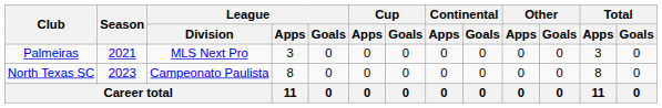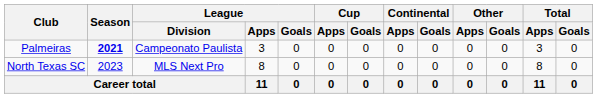 <table class="wikitable" style="text-align: center">
 <tr>
 <th rowspan="2">Club</th>
 <th rowspan="2">Season</th>
 <th colspan="3">League</th>
 <th colspan="2">Cup</th>
 <th colspan="2">Continental</th>
 <th colspan="2">Other</th>
 <th colspan="2">Total</th>
 </tr>
 <tr>
 <th>Division</th>
 <th>Apps</th>
 <th>Goals</th>
 <th>Apps</th>
 <th>Goals</th>
 <th>Apps</th>
 <th>Goals</th>
 <th>Apps</th>
 <th>Goals</th>
 <th>Apps</th>
 <th>Goals</th>
 </tr>
 <tr>
 <td><a href='#'>Palmeiras</a></td>
-<td><a href='#'>2021</a></td>
-<td><a href='#'>MLS Next Pro</a></td>
+<td><strong><a href='#'>2021</a></strong></td>
+<td><a href='#'>Campeonato Paulista</a></td>
 <td>3</td>
 <td>0</td>
 <td>0</td>
 <td>0</td>
 <td>0</td>
 <td>0</td>
 <td>0</td>
 <td>0</td>
 <td>3</td>
 <td>0</td>
 </tr>
 <tr>
 <td><a href='#'>North Texas SC</a></td>
 <td><a href='#'>2023</a></td>
-<td><a href='#'>Campeonato Paulista</a></td>
+<td><a href='#'>MLS Next Pro</a></td>
 <td>8</td>
 <td>0</td>
 <td>0</td>
 <td>0</td>
 <td>0</td>
 <td>0</td>
 <td>0</td>
 <td>0</td>
 <td>8</td>
 <td>0</td>
 </tr>
 <tr>
 <th colspan="3"><strong>Career total</strong></th>
 <th>11</th>
 <th>0</th>
 <th>0</th>
 <th>0</th>
 <th>0</th>
 <th>0</th>
 <th>0</th>
 <th>0</th>
 <th>11</th>
 <th>0</th>
 </tr>
 </table>
